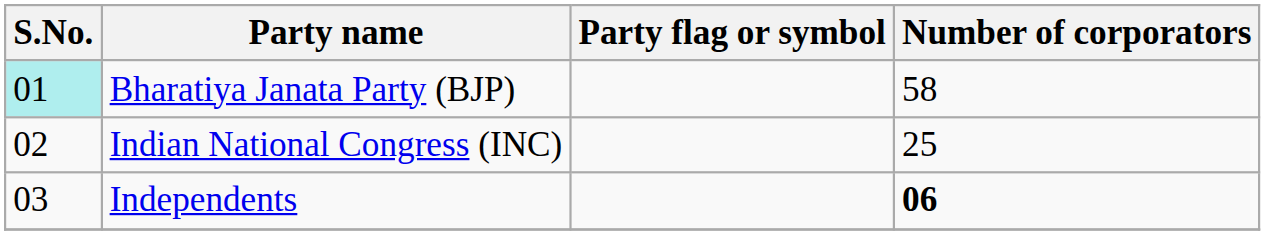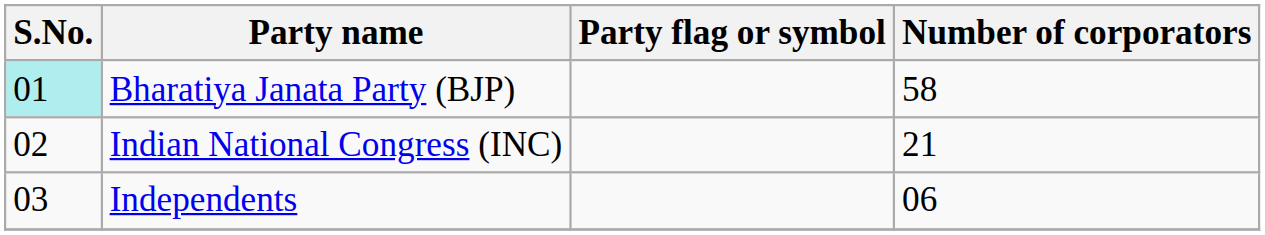 <table class="sortable wikitable">
 <tr>
 <th>S.No.</th>
 <th>Party name</th>
 <th>Party flag or symbol</th>
 <th>Number of corporators</th>
 </tr>
 <tr>
 <td style="background: paleturquoise;">01</td>
 <td><a href='#'>Bharatiya Janata Party</a> (BJP)</td>
 <td></td>
 <td>58</td>
 </tr>
 <tr>
 <td>02</td>
 <td><a href='#'>Indian National Congress</a> (INC)</td>
 <td></td>
-<td>25</td>
+<td>21</td>
 </tr>
 <tr>
 <td>03</td>
 <td><a href='#'>Independents</a></td>
 <td></td>
-<td><strong>06</strong></td>
+<td>06</td>
 </tr>
 <tr>
 </tr>
 </table>
